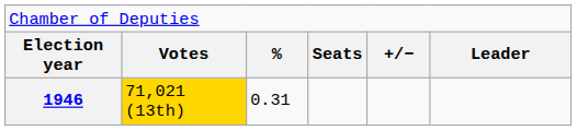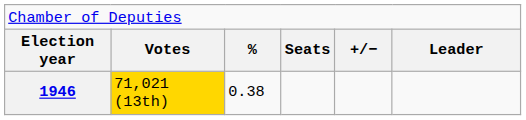 <table class=wikitable style="width:50%; border:1px #AAAAFF solid">
 <tr>
 <td colspan=6><a href='#'>Chamber of Deputies</a></td>
 </tr>
 <tr>
 <th width=13%>Election year</th>
 <th width=16%>Votes</th>
 <th width=6%>%</th>
 <th width=1%>Seats</th>
 <th width=8%>+/−</th>
 <th width=18%>Leader</th>
 </tr>
 <tr>
 <th><a href='#'>1946</a></th>
 <td style="background: gold;">71,021 (13th)</td>
-<td>0.31</td>
+<td>0.38</td>
 <td></td>
 <td></td>
 <td></td>
 </tr>
 </table>
